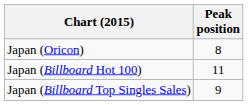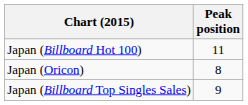 <table class="wikitable sortable plainrowheaders">
 <tr>
 <th scope="col">Chart (2015)</th>
 <th scope="col">Peak<br>position</th>
 </tr>
 <tr>
+<td>Japan (<a href='#'><em>Billboard</em> Hot 100</a>)</td>
+<td style="text-align:center;">11</td>
+</tr>
+<tr>
 <td>Japan (<a href='#'>Oricon</a>)</td>
 <td style="text-align:center;">8</td>
-</tr>
-<tr>
-<td>Japan (<a href='#'><em>Billboard</em> Hot 100</a>)</td>
-<td style="text-align:center;">11</td>
 </tr>
 <tr>
 <td>Japan (<a href='#'><em>Billboard</em> Top Singles Sales</a>)</td>
 <td style="text-align:center;">9</td>
 </tr>
 </table>
